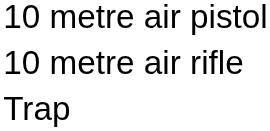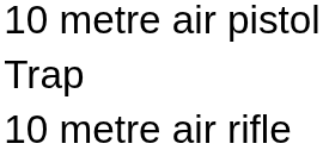 <table>
 <tr>
 <td>10 metre air pistol</td>
+<td></td>
+<td></td>
+<td></td>
+</tr>
+<tr>
+<td>Trap</td>
 <td></td>
 <td></td>
 <td></td>
 </tr>
 <tr>
 <td>10 metre air rifle</td>
 <td></td>
 <td></td>
 <td></td>
 </tr>
-<tr>
-<td>Trap</td>
-<td></td>
-<td></td>
-<td></td>
-</tr>
 </table>
